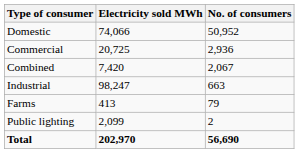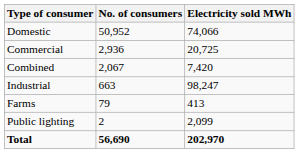 <table class="wikitable">
 <tr>
 <th>Type of consumer</th>
+<th>No. of consumers</th>
 <th>Electricity sold MWh</th>
-<th>No. of consumers</th>
 </tr>
 <tr>
 <td>Domestic</td>
+<td>50,952</td>
 <td>74,066</td>
-<td>50,952</td>
 </tr>
 <tr>
 <td>Commercial</td>
+<td>2,936</td>
 <td>20,725</td>
-<td>2,936</td>
 </tr>
 <tr>
 <td>Combined</td>
+<td>2,067</td>
 <td>7,420</td>
-<td>2,067</td>
 </tr>
 <tr>
 <td>Industrial</td>
+<td>663</td>
 <td>98,247</td>
-<td>663</td>
 </tr>
 <tr>
 <td>Farms</td>
+<td>79</td>
 <td>413</td>
-<td>79</td>
 </tr>
 <tr>
 <td>Public lighting</td>
+<td>2</td>
 <td>2,099</td>
-<td>2</td>
 </tr>
 <tr>
 <td><strong>Total</strong></td>
+<td><strong>56,690</strong></td>
 <td><strong>202,970</strong></td>
-<td><strong>56,690</strong></td>
 </tr>
 </table>
